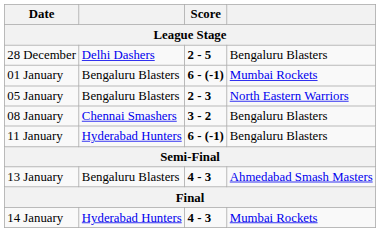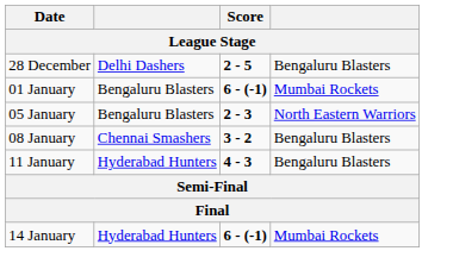 <table class="wikitable">
 <tr>
 <th>Date</th>
 <th></th>
 <th>Score</th>
 <th></th>
 </tr>
 <tr>
 <th colspan="4">League Stage</th>
 </tr>
 <tr>
 <td>28 December</td>
 <td><a href='#'>Delhi Dashers</a></td>
 <td><strong>2 - 5</strong></td>
 <td>Bengaluru Blasters</td>
 </tr>
 <tr>
 <td>01 January</td>
 <td>Bengaluru Blasters</td>
 <td><strong>6 - (-1)</strong></td>
 <td><a href='#'>Mumbai Rockets</a></td>
 </tr>
 <tr>
 <td>05 January</td>
 <td>Bengaluru Blasters</td>
 <td><strong>2 - 3</strong></td>
 <td><a href='#'>North Eastern Warriors</a></td>
 </tr>
 <tr>
 <td>08 January</td>
 <td><a href='#'>Chennai Smashers</a></td>
 <td><strong>3 - 2</strong></td>
 <td>Bengaluru Blasters</td>
 </tr>
 <tr>
 <td>11 January</td>
 <td><a href='#'>Hyderabad Hunters</a></td>
-<td><strong>6 - (-1)</strong></td>
+<td><strong>4 - 3</strong></td>
 <td>Bengaluru Blasters</td>
 </tr>
 <tr>
 <th colspan="4">Semi-Final</th>
-</tr>
-<tr>
-<td>13 January</td>
-<td>Bengaluru Blasters</td>
-<td><strong>4 - 3</strong></td>
-<td><a href='#'>Ahmedabad Smash Masters</a></td>
 </tr>
 <tr>
 <th colspan="4">Final</th>
 </tr>
 <tr>
 <td>14 January</td>
 <td><a href='#'>Hyderabad Hunters</a></td>
-<td><strong>4 - 3</strong></td>
+<td><strong>6 - (-1)</strong></td>
 <td><a href='#'>Mumbai Rockets</a></td>
 </tr>
 </table>
